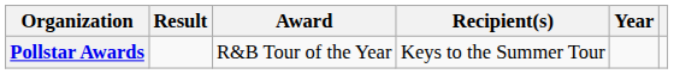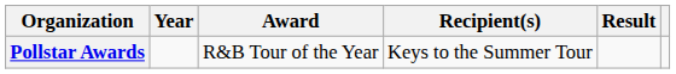 <table class="wikitable sortable plainrowheaders">
 <tr>
 <th scope="col">Organization</th>
-<th scope="col">Result</th>
+<th scope="col">Year</th>
 <th scope="col">Award</th>
 <th scope="col">Recipient(s)</th>
-<th scope="col">Year</th>
+<th scope="col">Result</th>
 <th scope="col" class="unsortable"></th>
 </tr>
 <tr>
 <th scope="row"><a href='#'>Pollstar Awards</a></th>
 <td></td>
 <td>R&B Tour of the Year</td>
 <td>Keys to the Summer Tour</td>
 <td></td>
 <td></td>
 </tr>
 </table>
